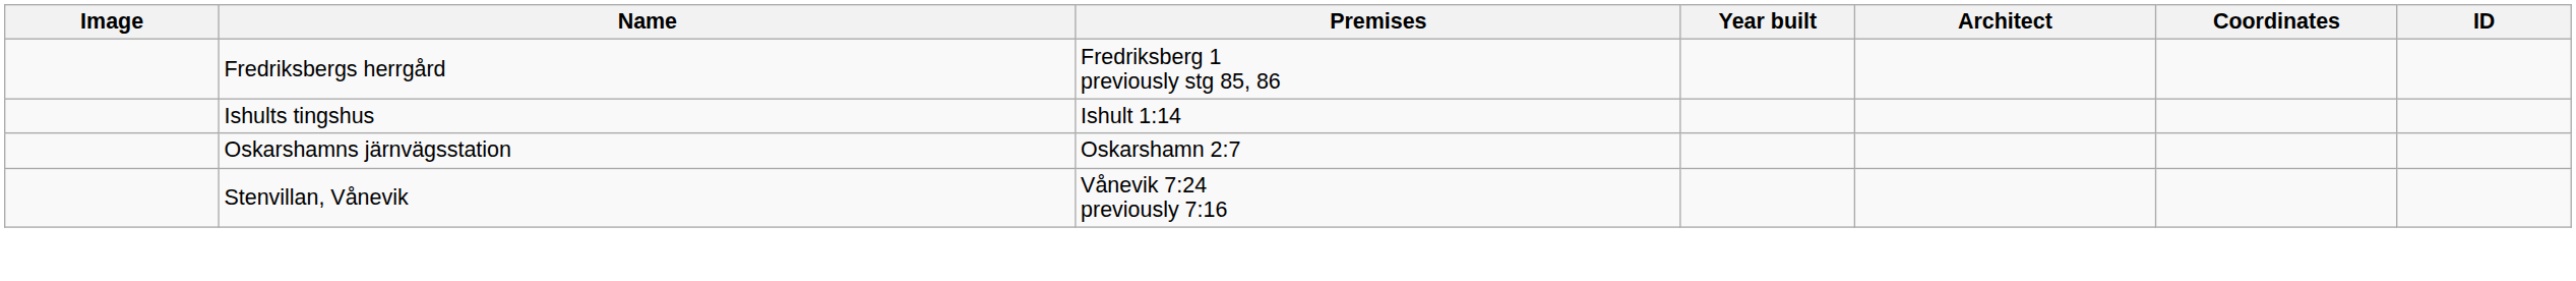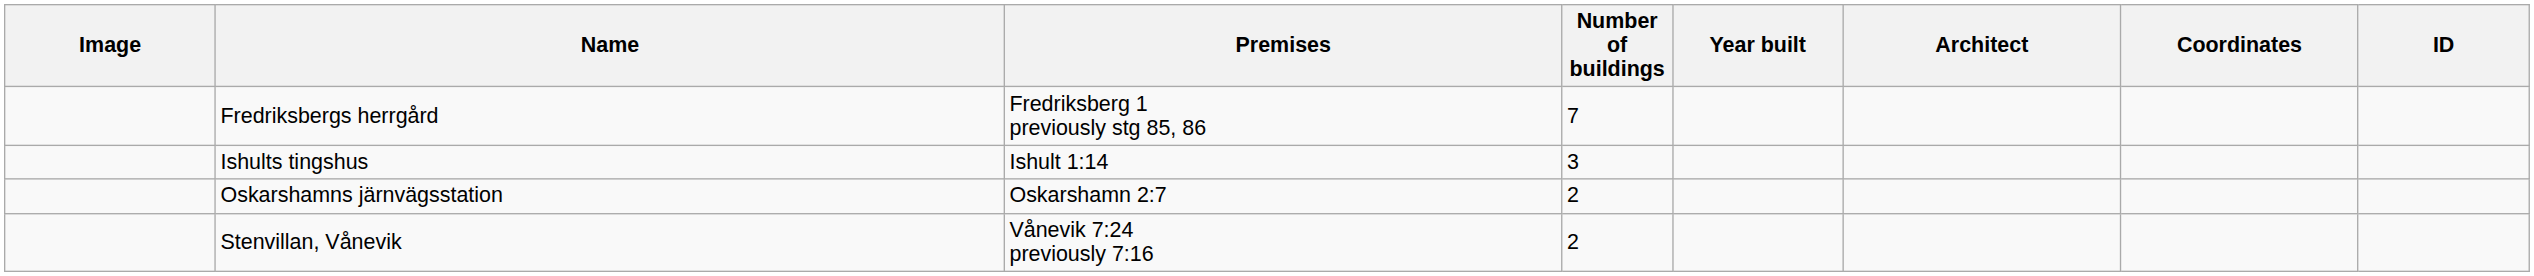 <table class="wikitable" width="95%">
 <tr>
 <th width="150">Image</th>
 <th>Name</th>
 <th>Premises</th>
+<th width="75">Number of<br>buildings</th>
 <th width="120">Year built</th>
 <th>Architect</th>
 <th width="170">Coordinates</th>
 <th width="120">ID</th>
 </tr>
 <tr>
 <td></td>
 <td>Fredriksbergs herrgård</td>
 <td>Fredriksberg 1<br>previously stg 85, 86</td>
+<td>7</td>
 <td></td>
 <td></td>
 <td></td>
 <td></td>
 </tr>
 <tr>
 <td></td>
 <td>Ishults tingshus</td>
 <td>Ishult 1:14</td>
+<td>3</td>
 <td></td>
 <td></td>
 <td></td>
 <td></td>
 </tr>
 <tr>
 <td></td>
 <td>Oskarshamns järnvägsstation</td>
 <td>Oskarshamn 2:7</td>
+<td>2</td>
 <td></td>
 <td></td>
 <td></td>
 <td></td>
 </tr>
 <tr>
 <td></td>
 <td>Stenvillan, Vånevik</td>
 <td>Vånevik 7:24<br>previously 7:16</td>
+<td>2</td>
 <td></td>
 <td></td>
 <td></td>
 <td></td>
 </tr>
 </table>
